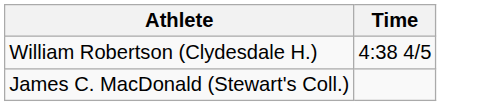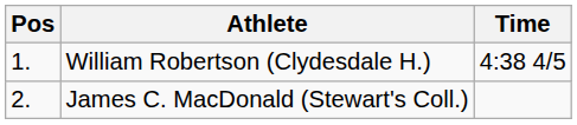 <table class="wikitable">
 <tr>
+<th>Pos</th>
 <th>Athlete</th>
 <th>Time</th>
 </tr>
 <tr>
+<td>1.</td>
 <td>William Robertson (Clydesdale H.)</td>
 <td>4:38 4/5</td>
 </tr>
 <tr>
+<td>2.</td>
 <td>James C. MacDonald (Stewart's Coll.)</td>
 <td></td>
 </tr>
 </table>
